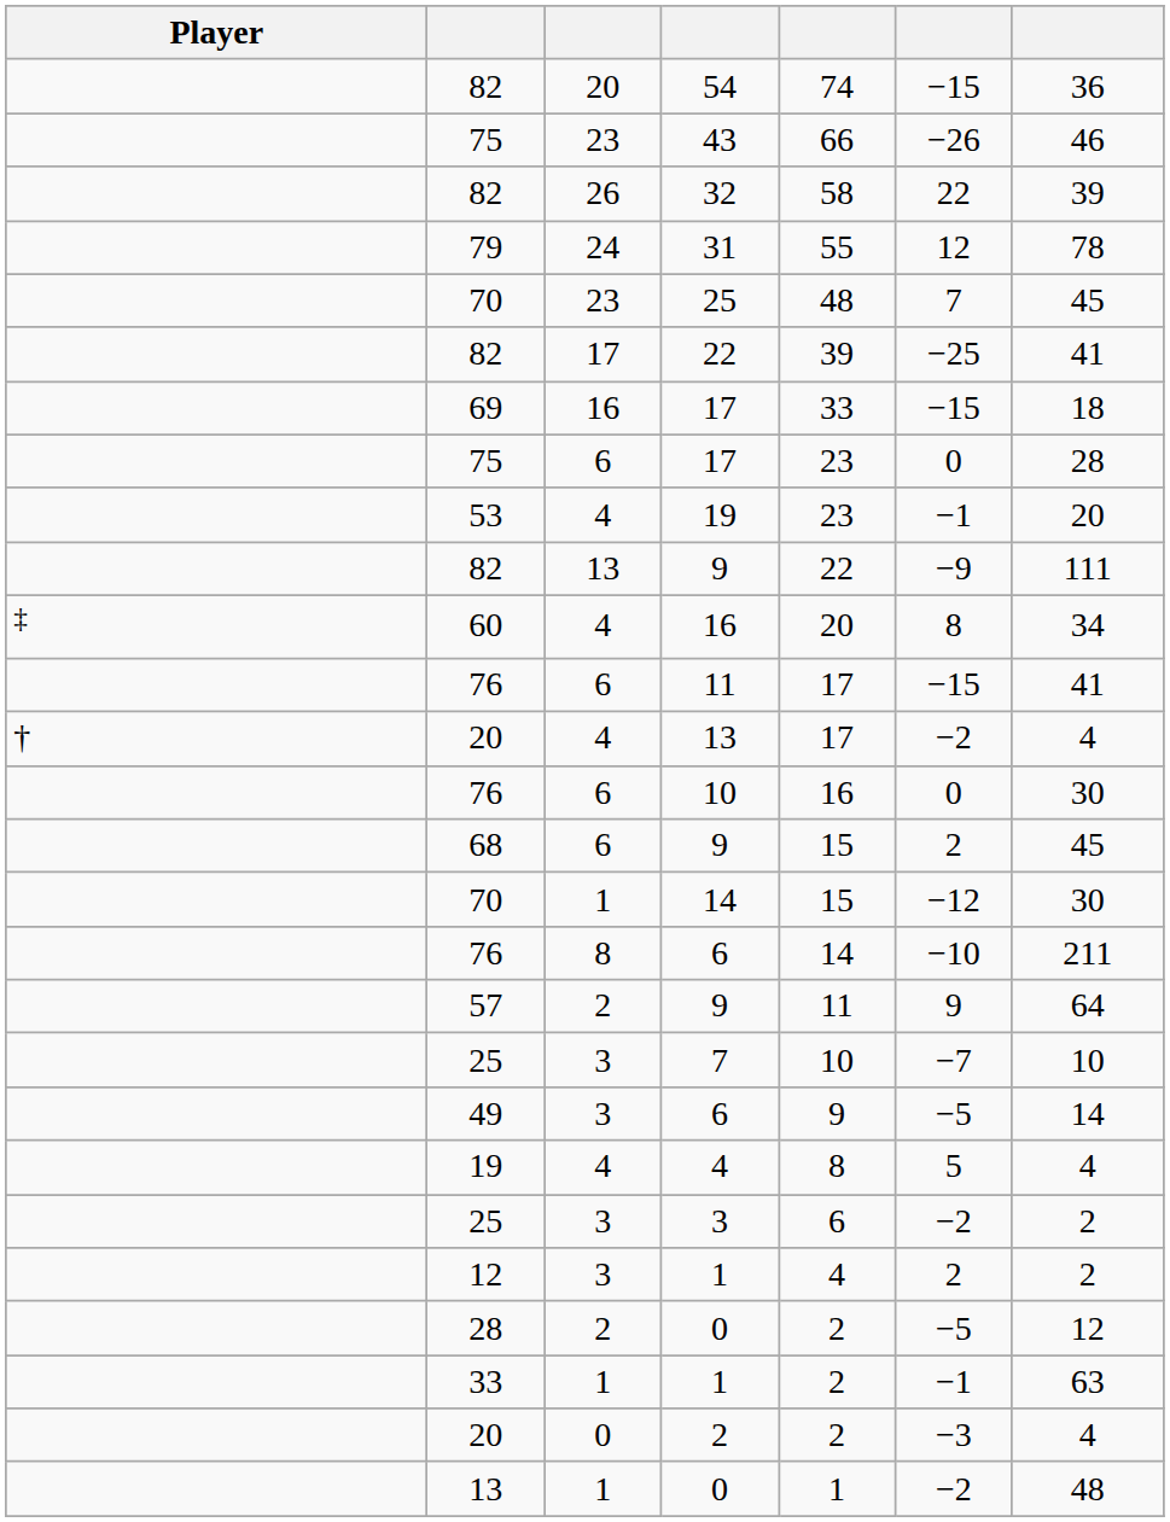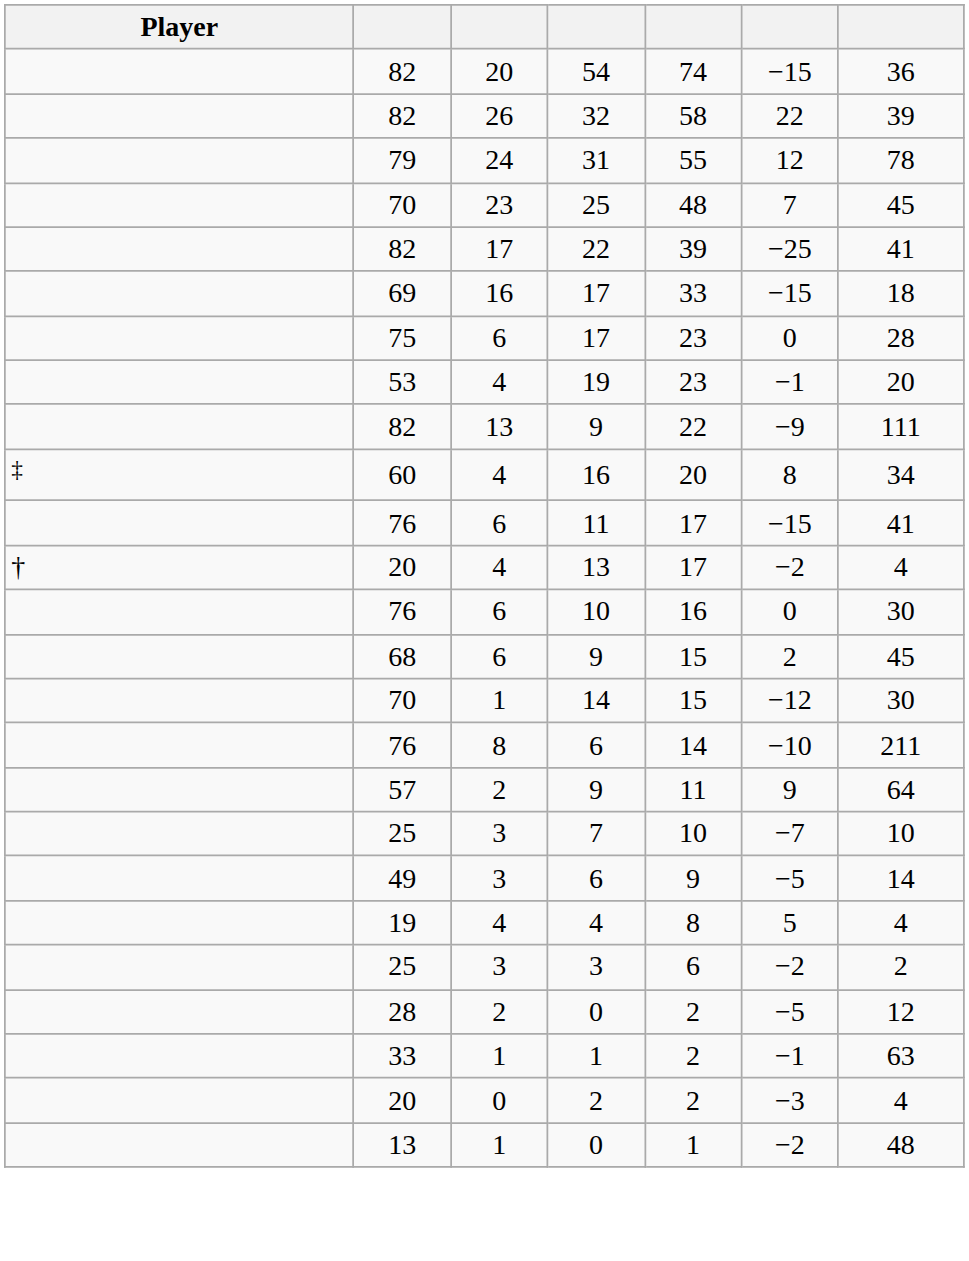 <table class="wikitable sortable" style=" text-align:center;">
 <tr>
 <th style="width:12em">Player</th>
 <th style="width:3em"></th>
 <th style="width:3em"></th>
 <th style="width:3em"></th>
 <th style="width:3em"></th>
 <th style="width:3em" data-sort-type="number"></th>
 <th style="width:4em"></th>
 </tr>
 <tr>
 <td align="left"></td>
 <td>82</td>
 <td>20</td>
 <td>54</td>
 <td>74</td>
 <td>−15</td>
 <td>36</td>
-</tr>
-<tr>
-<td align="left"></td>
-<td>75</td>
-<td>23</td>
-<td>43</td>
-<td>66</td>
-<td>−26</td>
-<td>46</td>
 </tr>
 <tr>
 <td align="left"></td>
 <td>82</td>
 <td>26</td>
 <td>32</td>
 <td>58</td>
 <td>22</td>
 <td>39</td>
 </tr>
 <tr>
 <td align="left"></td>
 <td>79</td>
 <td>24</td>
 <td>31</td>
 <td>55</td>
 <td>12</td>
 <td>78</td>
 </tr>
 <tr>
 <td align="left"></td>
 <td>70</td>
 <td>23</td>
 <td>25</td>
 <td>48</td>
 <td>7</td>
 <td>45</td>
 </tr>
 <tr>
 <td align="left"></td>
 <td>82</td>
 <td>17</td>
 <td>22</td>
 <td>39</td>
 <td>−25</td>
 <td>41</td>
 </tr>
 <tr>
 <td align="left"></td>
 <td>69</td>
 <td>16</td>
 <td>17</td>
 <td>33</td>
 <td>−15</td>
 <td>18</td>
 </tr>
 <tr>
 <td align="left"></td>
 <td>75</td>
 <td>6</td>
 <td>17</td>
 <td>23</td>
 <td>0</td>
 <td>28</td>
 </tr>
 <tr>
 <td align="left"></td>
 <td>53</td>
 <td>4</td>
 <td>19</td>
 <td>23</td>
 <td>−1</td>
 <td>20</td>
 </tr>
 <tr>
 <td align="left"></td>
 <td>82</td>
 <td>13</td>
 <td>9</td>
 <td>22</td>
 <td>−9</td>
 <td>111</td>
 </tr>
 <tr>
 <td align="left"><sup>‡</sup></td>
 <td>60</td>
 <td>4</td>
 <td>16</td>
 <td>20</td>
 <td>8</td>
 <td>34</td>
 </tr>
 <tr>
 <td align="left"></td>
 <td>76</td>
 <td>6</td>
 <td>11</td>
 <td>17</td>
 <td>−15</td>
 <td>41</td>
 </tr>
 <tr>
 <td align="left">†</td>
 <td>20</td>
 <td>4</td>
 <td>13</td>
 <td>17</td>
 <td>−2</td>
 <td>4</td>
 </tr>
 <tr>
 <td align="left"></td>
 <td>76</td>
 <td>6</td>
 <td>10</td>
 <td>16</td>
 <td>0</td>
 <td>30</td>
 </tr>
 <tr>
 <td align="left"></td>
 <td>68</td>
 <td>6</td>
 <td>9</td>
 <td>15</td>
 <td>2</td>
 <td>45</td>
 </tr>
 <tr>
 <td align="left"></td>
 <td>70</td>
 <td>1</td>
 <td>14</td>
 <td>15</td>
 <td>−12</td>
 <td>30</td>
 </tr>
 <tr>
 <td align="left"></td>
 <td>76</td>
 <td>8</td>
 <td>6</td>
 <td>14</td>
 <td>−10</td>
 <td>211</td>
 </tr>
 <tr>
 <td align="left"></td>
 <td>57</td>
 <td>2</td>
 <td>9</td>
 <td>11</td>
 <td>9</td>
 <td>64</td>
 </tr>
 <tr>
 <td align="left"></td>
 <td>25</td>
 <td>3</td>
 <td>7</td>
 <td>10</td>
 <td>−7</td>
 <td>10</td>
 </tr>
 <tr>
 <td align="left"></td>
 <td>49</td>
 <td>3</td>
 <td>6</td>
 <td>9</td>
 <td>−5</td>
 <td>14</td>
 </tr>
 <tr>
 <td align="left"></td>
 <td>19</td>
 <td>4</td>
 <td>4</td>
 <td>8</td>
 <td>5</td>
 <td>4</td>
 </tr>
 <tr>
 <td align="left"></td>
 <td>25</td>
 <td>3</td>
 <td>3</td>
 <td>6</td>
 <td>−2</td>
 <td>2</td>
 </tr>
 <tr>
 <td align="left"></td>
-<td>12</td>
-<td>3</td>
-<td>1</td>
-<td>4</td>
-<td>2</td>
-<td>2</td>
-</tr>
-<tr>
-<td align="left"></td>
 <td>28</td>
 <td>2</td>
 <td>0</td>
 <td>2</td>
 <td>−5</td>
 <td>12</td>
 </tr>
 <tr>
 <td align="left"></td>
 <td>33</td>
 <td>1</td>
 <td>1</td>
 <td>2</td>
 <td>−1</td>
 <td>63</td>
 </tr>
 <tr>
 <td align="left"></td>
 <td>20</td>
 <td>0</td>
 <td>2</td>
 <td>2</td>
 <td>−3</td>
 <td>4</td>
 </tr>
 <tr>
 <td align="left"></td>
 <td>13</td>
 <td>1</td>
 <td>0</td>
 <td>1</td>
 <td>−2</td>
 <td>48</td>
 </tr>
 </table>
